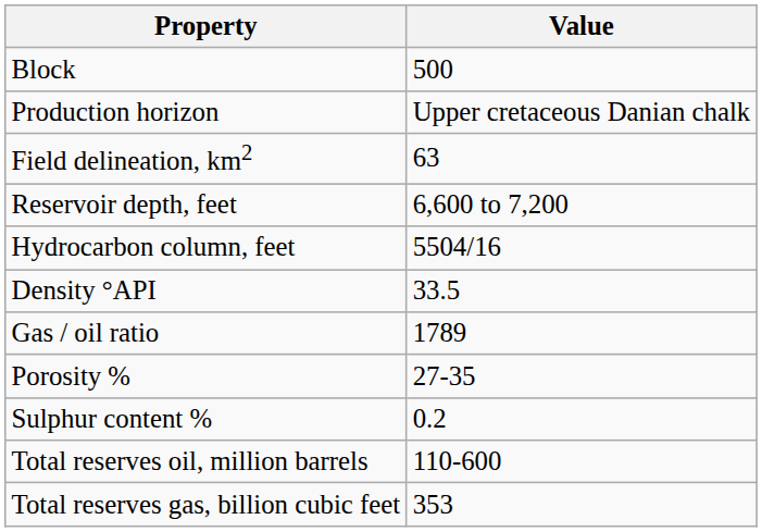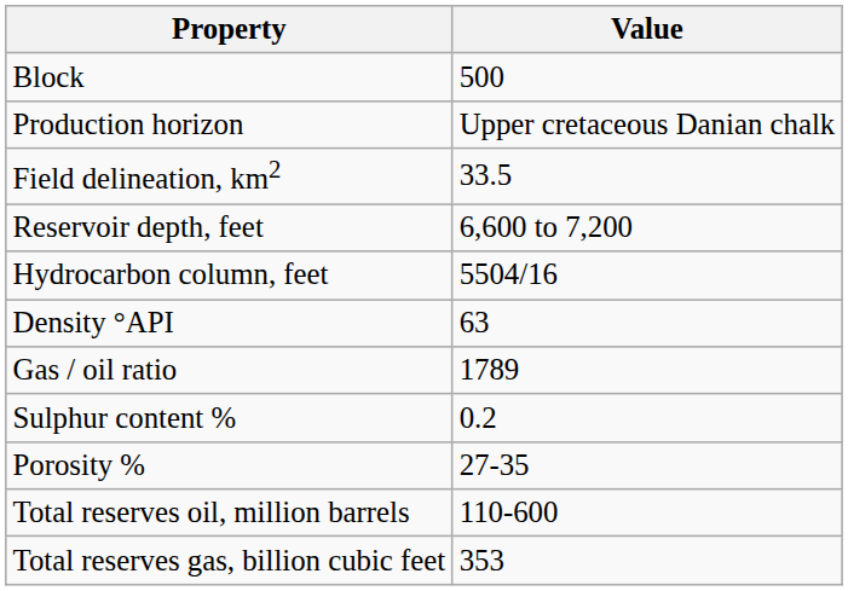 <table class="wikitable">
 <tr>
 <th>Property</th>
 <th>Value</th>
 </tr>
 <tr>
 <td>Block</td>
 <td>500</td>
 </tr>
 <tr>
 <td>Production horizon</td>
 <td>Upper  cretaceous Danian chalk</td>
 </tr>
 <tr>
 <td>Field delineation,  km<sup>2</sup></td>
-<td>63</td>
+<td>33.5</td>
 </tr>
 <tr>
 <td>Reservoir  depth, feet</td>
 <td>6,600  to 7,200</td>
 </tr>
 <tr>
 <td>Hydrocarbon  column, feet</td>
 <td>5504/16</td>
 </tr>
 <tr>
 <td>Density  °API</td>
-<td>33.5</td>
+<td>63</td>
 </tr>
 <tr>
 <td>Gas /  oil ratio</td>
 <td>1789</td>
 </tr>
 <tr>
+<td>Sulphur  content %</td>
+<td>0.2</td>
+</tr>
+<tr>
 <td>Porosity %</td>
 <td>27-35</td>
-</tr>
-<tr>
-<td>Sulphur  content %</td>
-<td>0.2</td>
 </tr>
 <tr>
 <td>Total  reserves oil, million barrels</td>
 <td>110-600</td>
 </tr>
 <tr>
 <td>Total  reserves gas, billion cubic feet</td>
 <td>353</td>
 </tr>
 </table>
